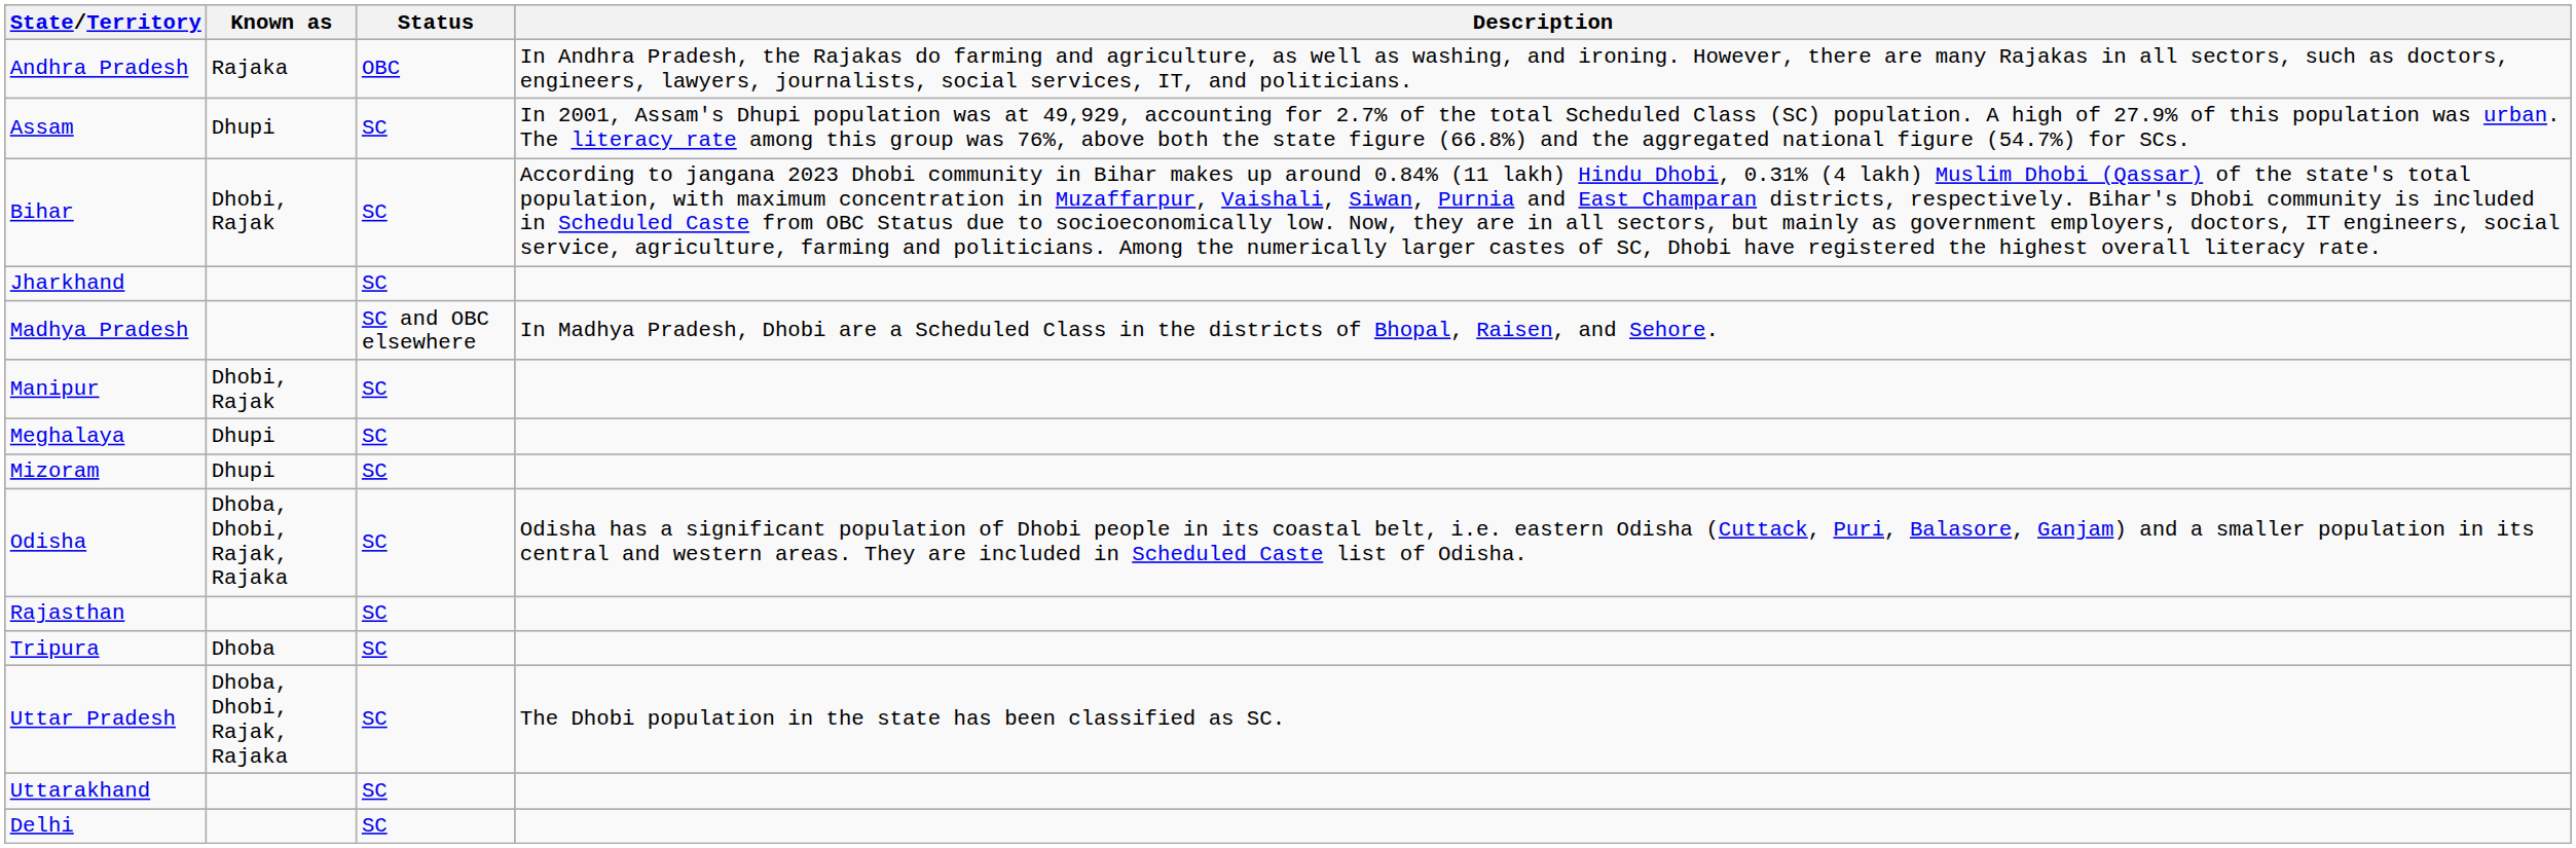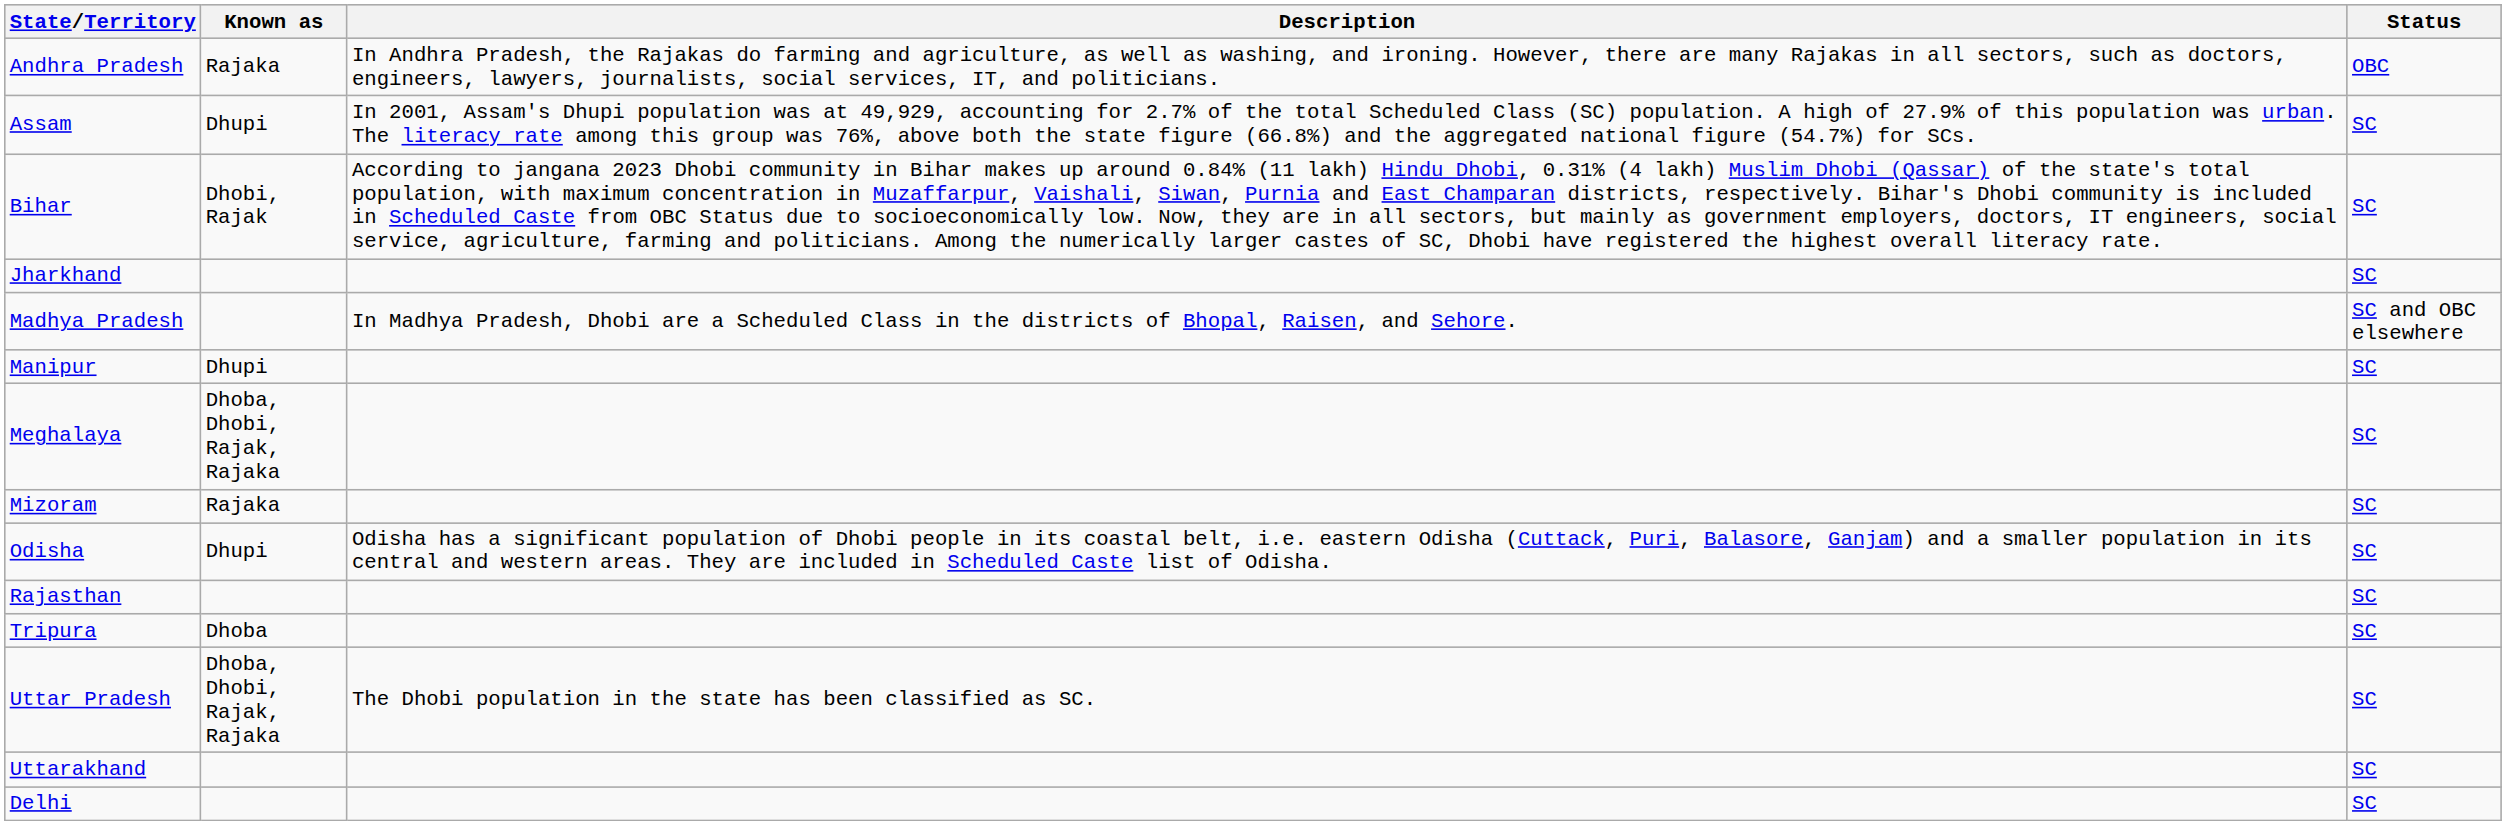 <table class="wikitable">
 <tr>
 <th><a href='#'>State</a>/<a href='#'>Territory</a></th>
 <th>Known as</th>
+<th>Description</th>
 <th>Status</th>
-<th>Description</th>
 </tr>
 <tr>
 <td><a href='#'>Andhra Pradesh</a></td>
 <td>Rajaka</td>
+<td>In Andhra Pradesh, the Rajakas do farming and agriculture, as well as washing, and ironing. However, there are many Rajakas in all sectors, such as doctors, engineers, lawyers, journalists, social services, IT, and politicians.</td>
 <td><a href='#'>OBC</a></td>
-<td>In Andhra Pradesh, the Rajakas do farming and agriculture, as well as washing, and ironing. However, there are many Rajakas in all sectors, such as doctors, engineers, lawyers, journalists, social services, IT, and politicians.</td>
 </tr>
 <tr>
 <td><a href='#'>Assam</a></td>
 <td>Dhupi</td>
+<td>In 2001, Assam's Dhupi population was at 49,929, accounting for 2.7% of the total Scheduled Class (SC) population. A high of 27.9% of this population was <a href='#'>urban</a>. The <a href='#'>literacy rate</a> among this group was 76%, above both the state figure (66.8%) and the aggregated national figure (54.7%) for SCs.</td>
 <td><a href='#'>SC</a></td>
-<td>In 2001, Assam's Dhupi population was at 49,929, accounting for 2.7% of the total Scheduled Class (SC) population. A high of 27.9% of this population was <a href='#'>urban</a>. The <a href='#'>literacy rate</a> among this group was 76%, above both the state figure (66.8%) and the aggregated national figure (54.7%) for SCs.</td>
 </tr>
 <tr>
 <td><a href='#'>Bihar</a></td>
 <td>Dhobi, Rajak</td>
+<td>According to jangana 2023 Dhobi community in Bihar makes up around 0.84% (11 lakh) <a href='#'>Hindu Dhobi</a>, 0.31% (4 lakh) <a href='#'>Muslim Dhobi (Qassar)</a> of the state's total population, with maximum concentration in <a href='#'>Muzaffarpur</a>, <a href='#'>Vaishali</a>, <a href='#'>Siwan</a>, <a href='#'>Purnia</a> and <a href='#'>East Champaran</a> districts, respectively. Bihar's Dhobi community is included in <a href='#'>Scheduled Caste</a> from OBC Status due to socioeconomically low. Now, they are in all sectors, but mainly as government employers, doctors, IT engineers, social service, agriculture, farming and politicians. Among the numerically larger castes of SC, Dhobi have registered the highest overall literacy rate.</td>
 <td><a href='#'>SC</a></td>
-<td>According to jangana 2023 Dhobi community in Bihar makes up around 0.84% (11 lakh) <a href='#'>Hindu Dhobi</a>, 0.31% (4 lakh) <a href='#'>Muslim Dhobi (Qassar)</a> of the state's total population, with maximum concentration in <a href='#'>Muzaffarpur</a>, <a href='#'>Vaishali</a>, <a href='#'>Siwan</a>, <a href='#'>Purnia</a> and <a href='#'>East Champaran</a> districts, respectively. Bihar's Dhobi community is included in <a href='#'>Scheduled Caste</a> from OBC Status due to socioeconomically low. Now, they are in all sectors, but mainly as government employers, doctors, IT engineers, social service, agriculture, farming and politicians. Among the numerically larger castes of SC, Dhobi have registered the highest overall literacy rate.</td>
 </tr>
 <tr>
 <td><a href='#'>Jharkhand</a></td>
 <td></td>
+<td></td>
 <td><a href='#'>SC</a></td>
-<td></td>
 </tr>
 <tr>
 <td><a href='#'>Madhya Pradesh</a></td>
 <td></td>
+<td>In Madhya Pradesh, Dhobi are a Scheduled Class in the districts of <a href='#'>Bhopal</a>, <a href='#'>Raisen</a>, and <a href='#'>Sehore</a>.</td>
 <td><a href='#'>SC</a> and OBC elsewhere</td>
-<td>In Madhya Pradesh, Dhobi are a Scheduled Class in the districts of <a href='#'>Bhopal</a>, <a href='#'>Raisen</a>, and <a href='#'>Sehore</a>.</td>
 </tr>
 <tr>
 <td><a href='#'>Manipur</a></td>
-<td>Dhobi, Rajak</td>
+<td>Dhupi</td>
+<td></td>
 <td><a href='#'>SC</a></td>
-<td></td>
 </tr>
 <tr>
 <td><a href='#'>Meghalaya</a></td>
-<td>Dhupi</td>
+<td>Dhoba, Dhobi, Rajak, Rajaka</td>
+<td></td>
 <td><a href='#'>SC</a></td>
-<td></td>
 </tr>
 <tr>
 <td><a href='#'>Mizoram</a></td>
-<td>Dhupi</td>
+<td>Rajaka</td>
+<td></td>
 <td><a href='#'>SC</a></td>
-<td></td>
 </tr>
 <tr>
 <td><a href='#'>Odisha</a></td>
-<td>Dhoba, Dhobi, Rajak, Rajaka</td>
+<td>Dhupi</td>
+<td>Odisha has a significant population of Dhobi people in its coastal belt, i.e. eastern Odisha (<a href='#'>Cuttack</a>, <a href='#'>Puri</a>, <a href='#'>Balasore</a>, <a href='#'>Ganjam</a>) and a smaller population in its central and western areas. They are included in <a href='#'>Scheduled Caste</a> list of Odisha.</td>
 <td><a href='#'>SC</a></td>
-<td>Odisha has a significant population of Dhobi people in its coastal belt, i.e. eastern Odisha (<a href='#'>Cuttack</a>, <a href='#'>Puri</a>, <a href='#'>Balasore</a>, <a href='#'>Ganjam</a>) and a smaller population in its central and western areas. They are included in <a href='#'>Scheduled Caste</a> list of Odisha.</td>
 </tr>
 <tr>
 <td><a href='#'>Rajasthan</a></td>
 <td></td>
+<td></td>
 <td><a href='#'>SC</a></td>
-<td></td>
 </tr>
 <tr>
 <td><a href='#'>Tripura</a></td>
 <td>Dhoba</td>
+<td></td>
 <td><a href='#'>SC</a></td>
-<td></td>
 </tr>
 <tr>
 <td><a href='#'>Uttar Pradesh</a></td>
 <td>Dhoba, Dhobi, Rajak, Rajaka</td>
+<td>The Dhobi population in the state has been classified as SC.</td>
 <td><a href='#'>SC</a></td>
-<td>The Dhobi population in the state has been classified as SC.</td>
 </tr>
 <tr>
 <td><a href='#'>Uttarakhand</a></td>
 <td></td>
+<td></td>
 <td><a href='#'>SC</a></td>
-<td></td>
 </tr>
 <tr>
 <td><a href='#'>Delhi</a></td>
 <td></td>
+<td></td>
 <td><a href='#'>SC</a></td>
-<td></td>
 </tr>
 </table>
